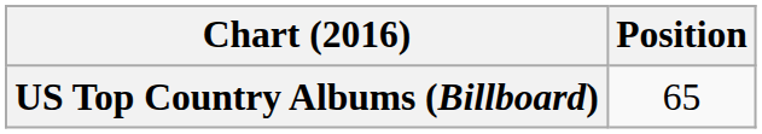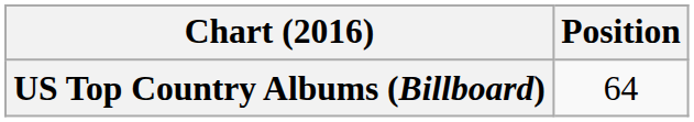 <table class="wikitable plainrowheaders" style="text-align:center">
 <tr>
 <th>Chart (2016)</th>
 <th>Position</th>
 </tr>
 <tr>
 <th scope="row">US Top Country Albums (<em>Billboard</em>)</th>
-<td>65</td>
+<td>64</td>
 </tr>
 </table>
